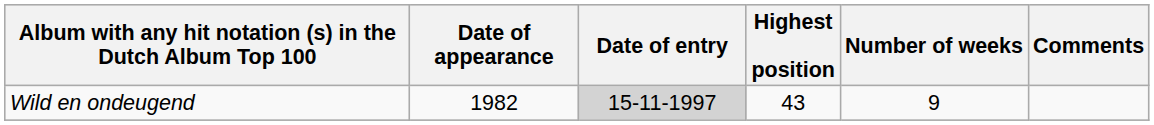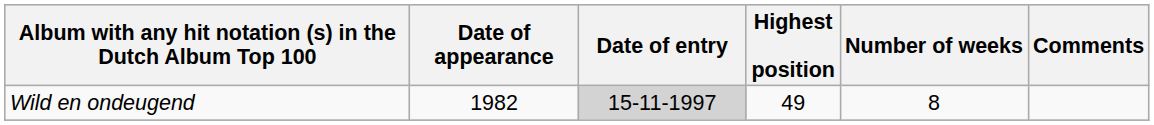 <table class="wikitable sortable collapsible " id="123" style="margin: 0.5em 1em 0.5em 0; font-size: 85%; text-align: center;">
 <tr>
 <th id="126" width="250">Album with any hit notation (s) in the Dutch Album Top 100</th>
 <th data-sort-type="date" id="130" width="100">Date of appearance</th>
 <th data-sort-type="date" id="132" width="100">Date of entry</th>
 <th data-sort-type="number" id="134">Highest<br><br>position</th>
 <th data-sort-type="number" id="136">Number of weeks</th>
 <th id="138">Comments</th>
 </tr>
 <tr align="center" id="140">
 <td align="left" id="141"><em>Wild en ondeugend</em></td>
 <td id="143">1982</td>
 <td id="145" style="background: lightgrey;">15-11-1997</td>
-<td id="147">43</td>
-<td id="149">9</td>
+<td id="147">49</td>
+<td id="149">8</td>
 <td id="151"></td>
 </tr>
 </table>
